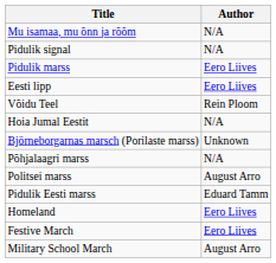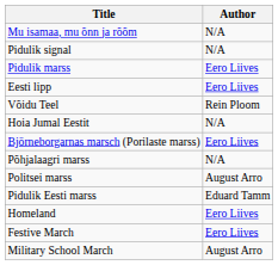 <table class="wikitable">
 <tr>
 <th>Title</th>
 <th>Author</th>
 </tr>
 <tr>
 <td><a href='#'>Mu isamaa, mu õnn ja rõõm</a></td>
 <td>N/A</td>
 </tr>
 <tr>
 <td>Pidulik signal</td>
 <td>N/A</td>
 </tr>
 <tr>
 <td><a href='#'>Pidulik marss</a></td>
 <td><a href='#'>Eero Liives</a></td>
 </tr>
 <tr>
 <td>Eesti lipp</td>
 <td><a href='#'>Eero Liives</a></td>
 </tr>
 <tr>
 <td>Võidu Teel</td>
 <td>Rein Ploom</td>
 </tr>
 <tr>
 <td>Hoia Jumal Eestit</td>
 <td>N/A</td>
 </tr>
 <tr>
 <td><a href='#'>Björneborgarnas marsch</a> (Porilaste marss)</td>
-<td>Unknown</td>
+<td><a href='#'>Eero Liives</a></td>
 </tr>
 <tr>
 <td>Põhjalaagri marss</td>
 <td>N/A</td>
 </tr>
 <tr>
 <td>Politsei marss</td>
 <td>August Arro</td>
 </tr>
 <tr>
 <td>Pidulik Eesti marss</td>
 <td>Eduard Tamm</td>
 </tr>
 <tr>
 <td>Homeland</td>
 <td><a href='#'>Eero Liives</a></td>
 </tr>
 <tr>
 <td>Festive March</td>
 <td><a href='#'>Eero Liives</a></td>
 </tr>
 <tr>
 <td>Military School March</td>
 <td>August Arro</td>
 </tr>
 </table>
